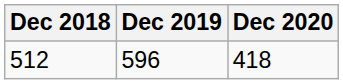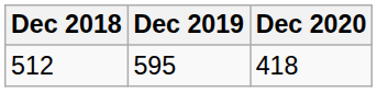 <table class="wikitable">
 <tr>
 <th>Dec 2018</th>
 <th>Dec 2019</th>
 <th>Dec 2020</th>
 </tr>
 <tr>
 <td>512</td>
-<td>596</td>
+<td>595</td>
 <td>418</td>
 </tr>
 </table>
